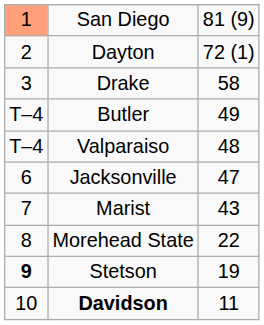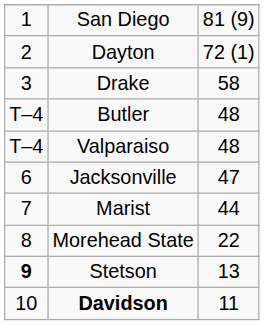 <table class="wikitable">
 <tr style="text-align:center;">
 </tr>
 <tr style="text-align:center;">
-<td style="background: lightsalmon;">1</td>
+<td>1</td>
 <td>San Diego</td>
 <td>81 (9)</td>
 </tr>
 <tr style="text-align:center;">
 <td>2</td>
 <td>Dayton</td>
 <td>72 (1)</td>
 </tr>
 <tr style="text-align:center;">
 <td>3</td>
 <td>Drake</td>
 <td>58</td>
 </tr>
 <tr style="text-align:center;">
 <td>T–4</td>
 <td>Butler</td>
-<td>49</td>
+<td>48</td>
 </tr>
 <tr style="text-align:center;">
 <td>T–4</td>
 <td>Valparaiso</td>
 <td>48</td>
 </tr>
 <tr style="text-align:center;">
 <td>6</td>
 <td>Jacksonville</td>
 <td>47</td>
 </tr>
 <tr style="text-align:center;">
 <td>7</td>
 <td>Marist</td>
-<td>43</td>
+<td>44</td>
 </tr>
 <tr style="text-align:center;">
 <td>8</td>
 <td>Morehead State</td>
 <td>22</td>
 </tr>
 <tr style="text-align:center;">
 <td><strong>9</strong></td>
 <td>Stetson</td>
-<td>19</td>
+<td>13</td>
 </tr>
 <tr style="text-align:center;">
 <td>10</td>
 <td><strong>Davidson</strong></td>
 <td>11</td>
 </tr>
 </table>
